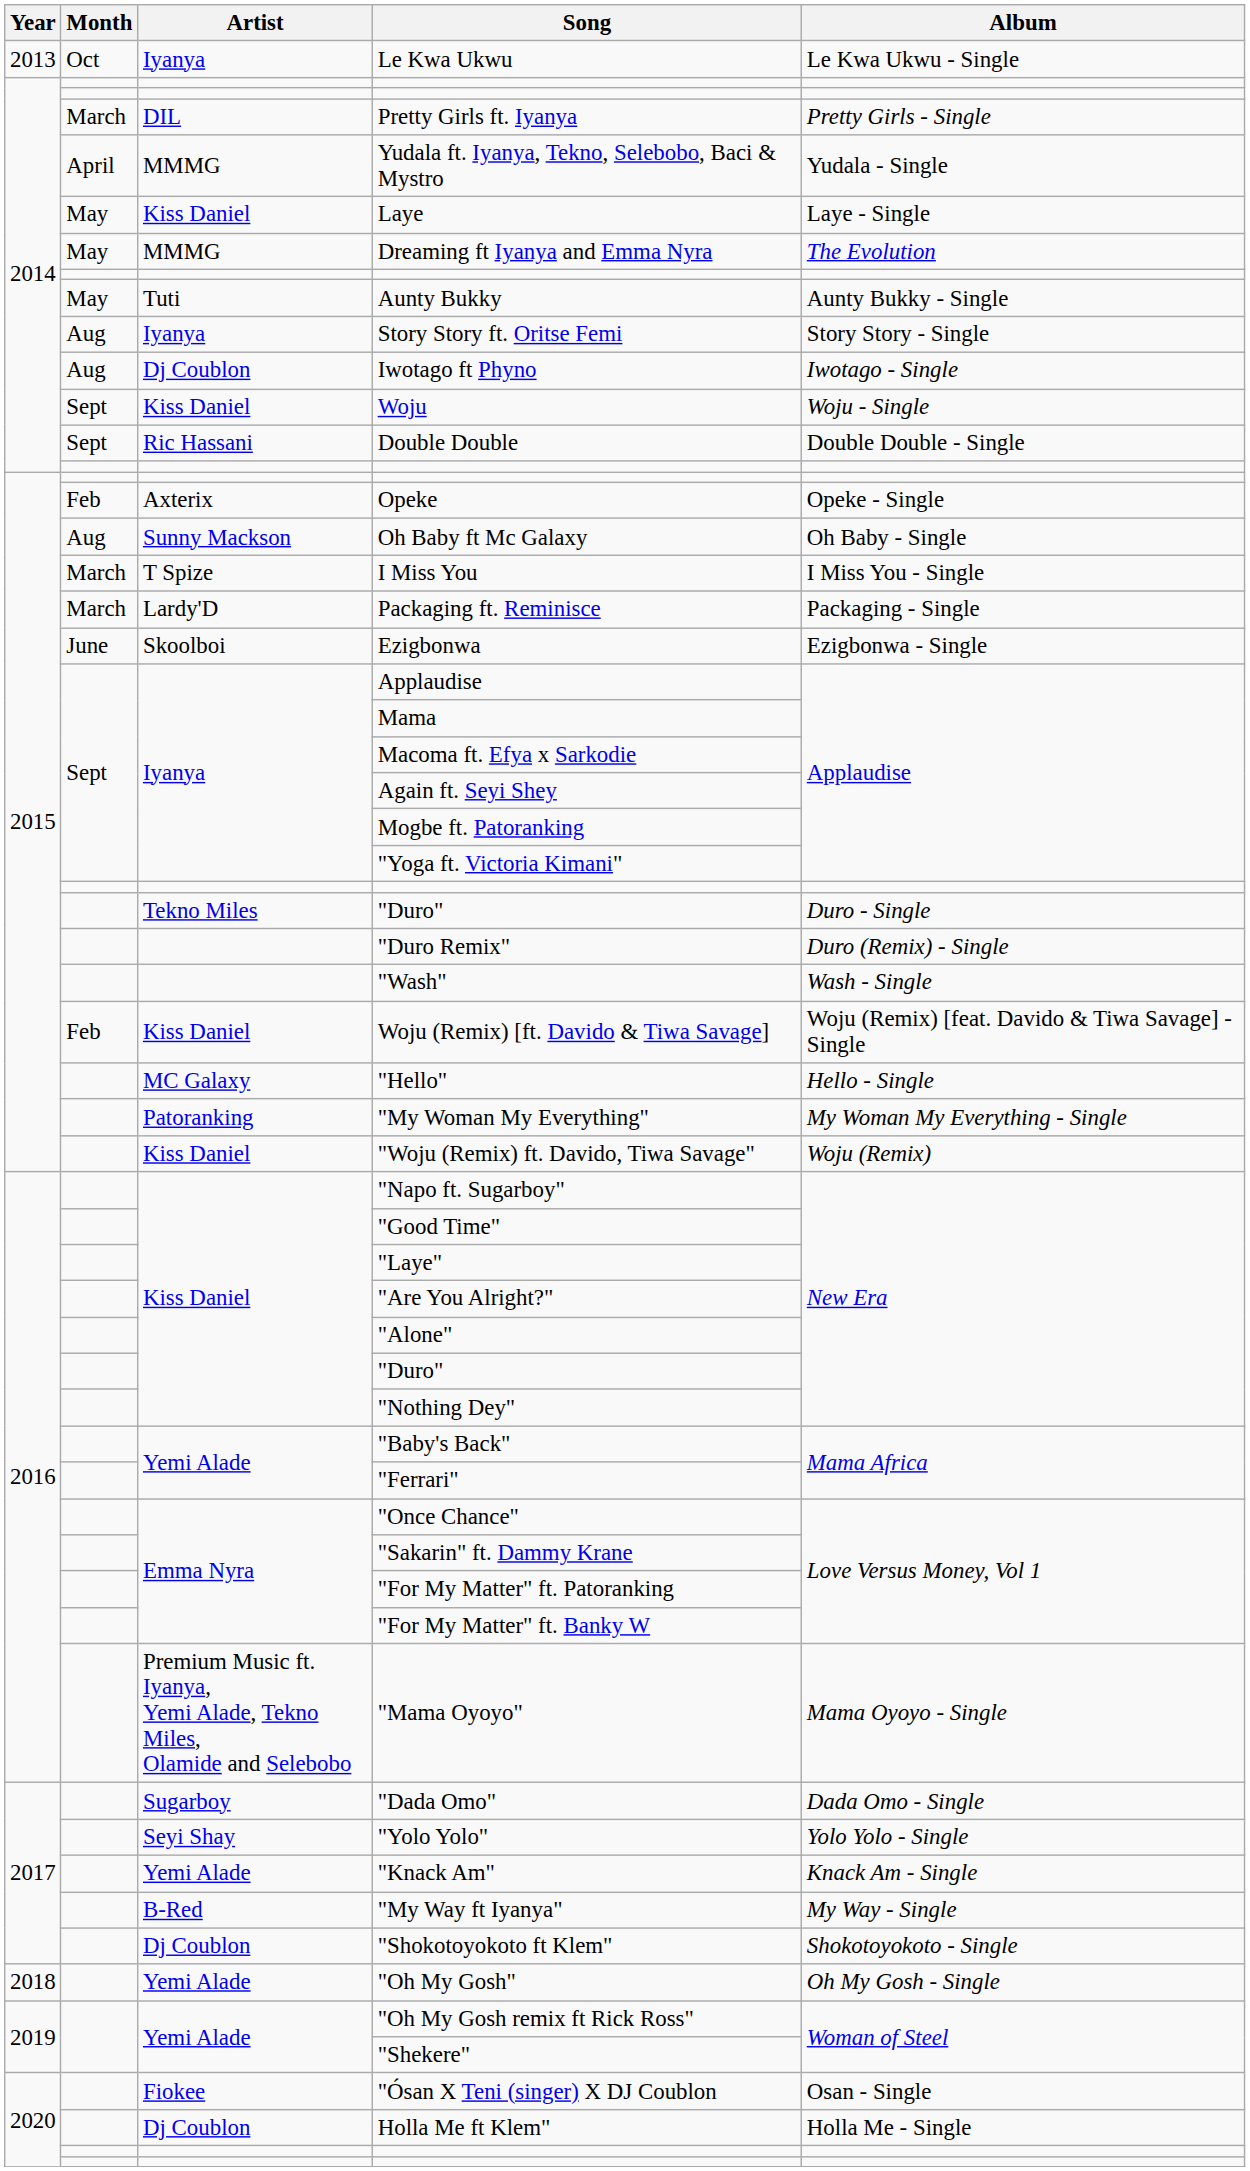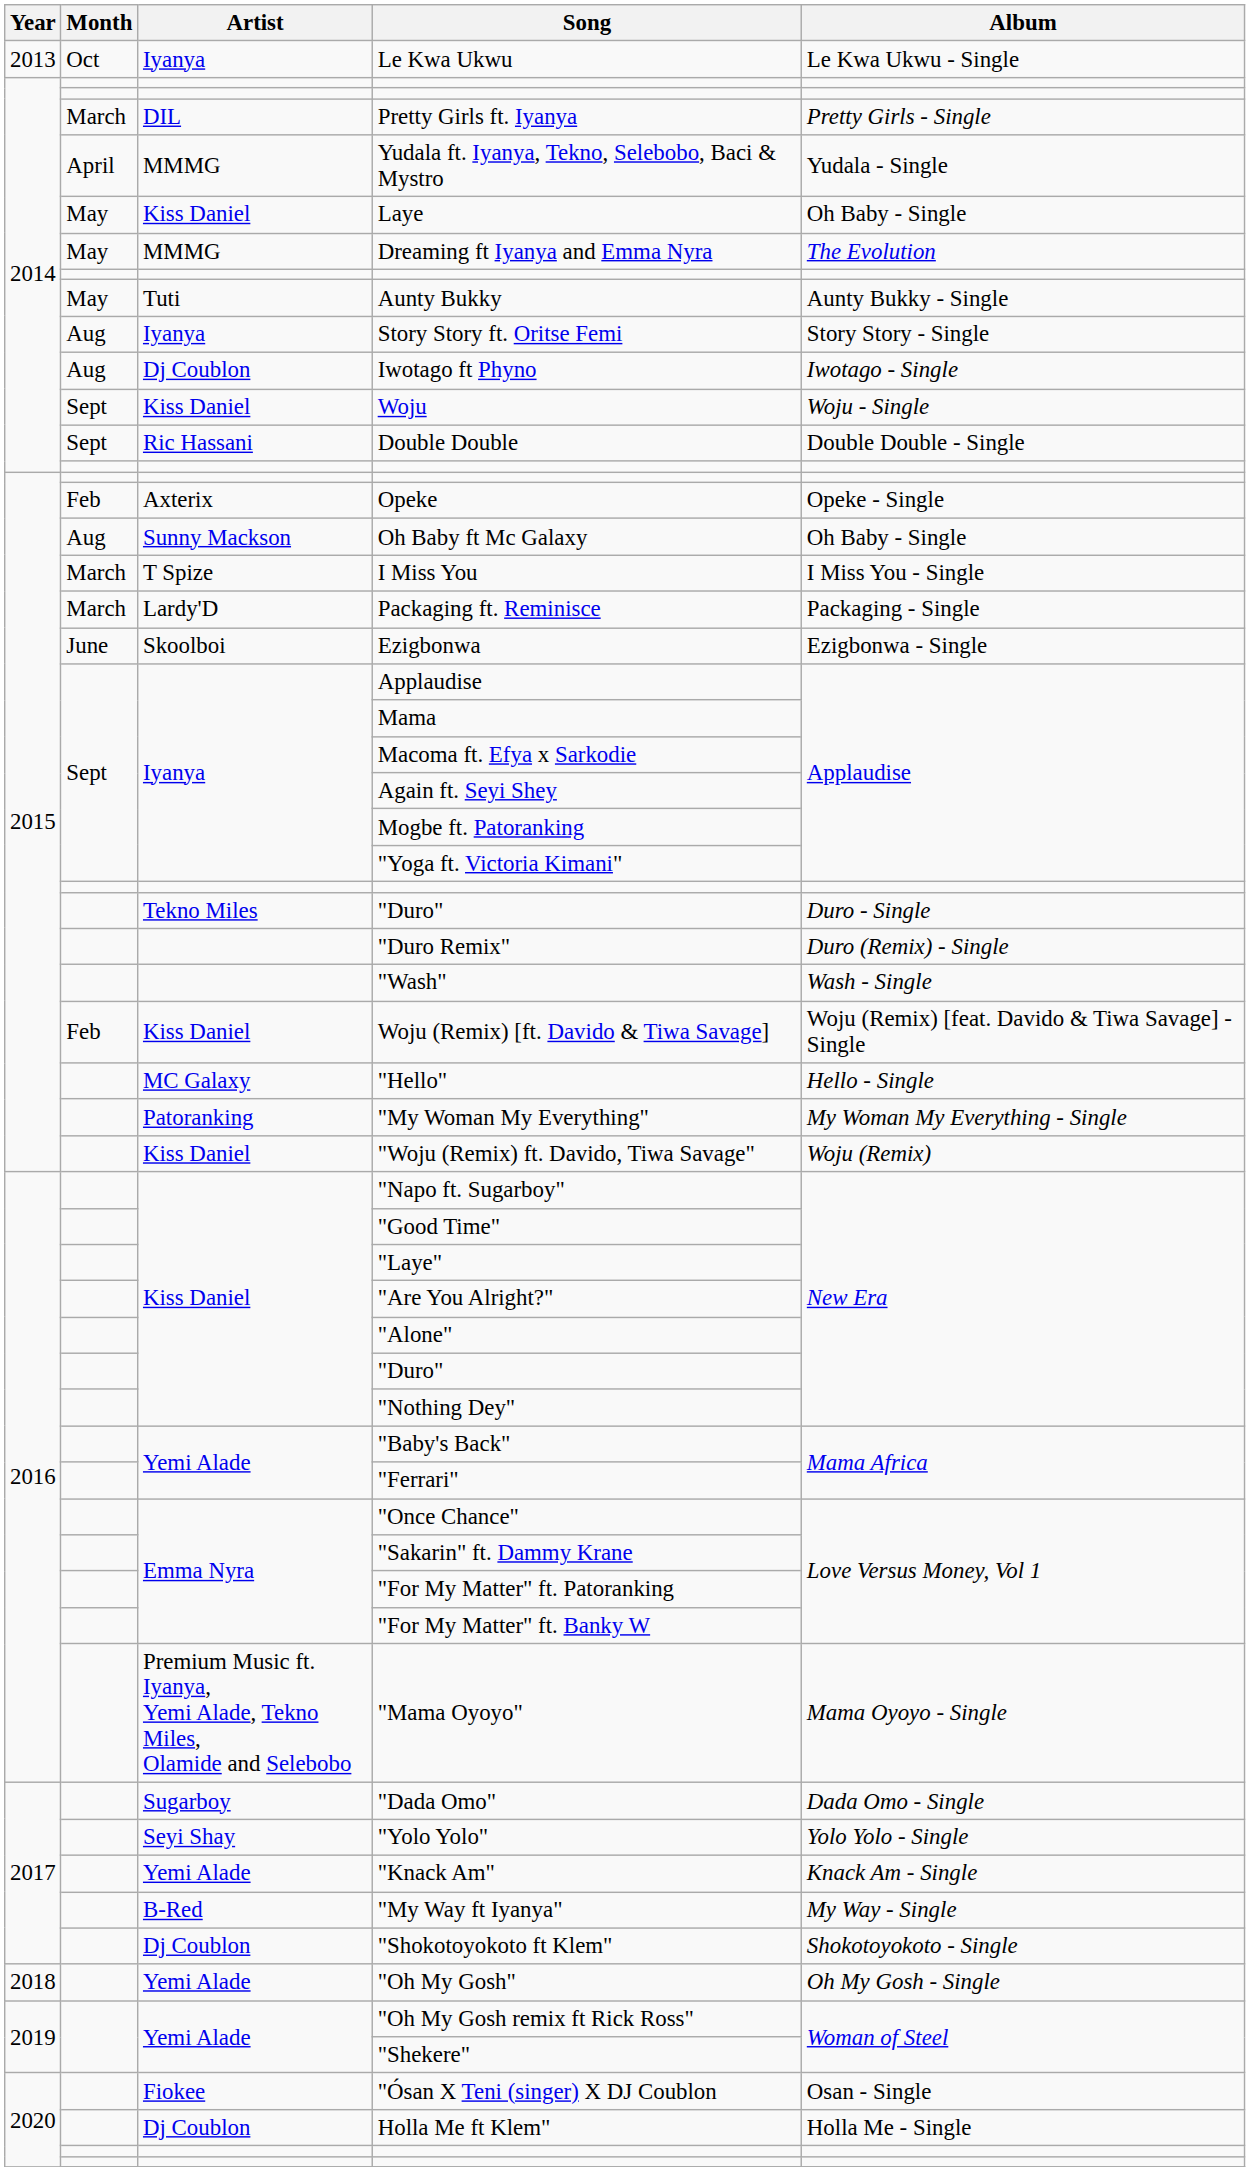 <table class ="wikitable">
 <tr>
 <th>Year</th>
 <th>Month</th>
 <th>Artist</th>
 <th>Song</th>
 <th>Album</th>
 </tr>
 <tr>
 <td>2013</td>
 <td>Oct</td>
 <td><a href='#'>Iyanya</a></td>
 <td>Le Kwa Ukwu</td>
 <td>Le Kwa Ukwu - Single</td>
 </tr>
 <tr>
 <td rowspan="13">2014</td>
 <td></td>
 <td></td>
 <td></td>
 <td></td>
 </tr>
 <tr>
 <td></td>
 <td></td>
 <td></td>
 <td></td>
 </tr>
 <tr>
 <td>March</td>
 <td><a href='#'>DIL</a></td>
 <td>Pretty Girls ft. <a href='#'>Iyanya</a></td>
 <td><em>Pretty Girls - Single</em></td>
 </tr>
 <tr>
 <td>April</td>
 <td>MMMG</td>
 <td>Yudala ft. <a href='#'>Iyanya</a>, <a href='#'>Tekno</a>, <a href='#'>Selebobo</a>, Baci & Mystro</td>
 <td>Yudala - Single</td>
 </tr>
 <tr>
 <td>May</td>
 <td><a href='#'>Kiss Daniel</a></td>
 <td>Laye</td>
-<td>Laye - Single</td>
+<td>Oh Baby - Single</td>
 </tr>
 <tr>
 <td>May</td>
 <td>MMMG</td>
 <td>Dreaming ft <a href='#'>Iyanya</a> and <a href='#'>Emma Nyra</a></td>
 <td><em><a href='#'>The Evolution</a></em></td>
 </tr>
 <tr>
 <td></td>
 <td></td>
 <td></td>
 <td></td>
 </tr>
 <tr>
 <td>May</td>
 <td>Tuti</td>
 <td>Aunty Bukky</td>
 <td>Aunty Bukky - Single</td>
 </tr>
 <tr>
 <td>Aug</td>
 <td><a href='#'>Iyanya</a></td>
 <td>Story Story ft. <a href='#'>Oritse Femi</a></td>
 <td>Story Story - Single</td>
 </tr>
 <tr>
 <td>Aug</td>
 <td><a href='#'>Dj Coublon</a></td>
 <td>Iwotago ft <a href='#'>Phyno</a></td>
 <td><em>Iwotago - Single</em></td>
 </tr>
 <tr>
 <td>Sept</td>
 <td><a href='#'>Kiss Daniel</a></td>
 <td><a href='#'>Woju</a></td>
 <td><em>Woju - Single</em></td>
 </tr>
 <tr>
 <td>Sept</td>
 <td><a href='#'>Ric Hassani</a></td>
 <td>Double Double</td>
 <td>Double Double - Single</td>
 </tr>
 <tr>
 <td></td>
 <td></td>
 <td></td>
 <td></td>
 </tr>
 <tr>
 <td rowspan="20">2015</td>
 <td></td>
 <td></td>
 <td></td>
 <td></td>
 </tr>
 <tr>
 <td>Feb</td>
 <td>Axterix</td>
 <td>Opeke</td>
 <td>Opeke - Single</td>
 </tr>
 <tr>
 <td>Aug</td>
 <td><a href='#'>Sunny Mackson</a></td>
 <td>Oh Baby ft Mc Galaxy</td>
 <td>Oh Baby - Single</td>
 </tr>
 <tr>
 <td>March</td>
 <td>T Spize</td>
 <td>I Miss You</td>
 <td>I Miss You - Single</td>
 </tr>
 <tr>
 <td>March</td>
 <td>Lardy'D</td>
 <td>Packaging ft. <a href='#'>Reminisce</a></td>
 <td>Packaging - Single</td>
 </tr>
 <tr>
 <td>June</td>
 <td>Skoolboi</td>
 <td>Ezigbonwa</td>
 <td>Ezigbonwa - Single</td>
 </tr>
 <tr>
 <td rowspan="6">Sept</td>
 <td rowspan="6"><a href='#'>Iyanya</a></td>
 <td>Applaudise</td>
 <td rowspan="6"><a href='#'>Applaudise</a></td>
 </tr>
 <tr>
 <td>Mama</td>
 </tr>
 <tr>
 <td>Macoma ft. <a href='#'>Efya</a> x <a href='#'>Sarkodie</a></td>
 </tr>
 <tr>
 <td>Again ft. <a href='#'>Seyi Shey</a></td>
 </tr>
 <tr>
 <td>Mogbe ft. <a href='#'>Patoranking</a></td>
 </tr>
 <tr>
 <td>"Yoga ft. <a href='#'>Victoria Kimani</a>"</td>
 </tr>
 <tr>
 <td></td>
 <td></td>
 <td></td>
 <td></td>
 </tr>
 <tr>
 <td></td>
 <td><a href='#'>Tekno Miles</a></td>
 <td>"Duro"</td>
 <td><em>Duro - Single</em></td>
 </tr>
 <tr>
 <td></td>
 <td></td>
 <td>"Duro Remix"</td>
 <td><em>Duro (Remix) - Single</em></td>
 </tr>
 <tr>
 <td></td>
 <td></td>
 <td>"Wash"</td>
 <td><em>Wash - Single</em></td>
 </tr>
 <tr>
 <td>Feb</td>
 <td><a href='#'>Kiss Daniel</a></td>
 <td>Woju (Remix) [ft. <a href='#'>Davido</a> & <a href='#'>Tiwa Savage</a>]</td>
 <td>Woju (Remix) [feat. Davido & Tiwa Savage] - Single</td>
 </tr>
 <tr>
 <td></td>
 <td><a href='#'>MC Galaxy</a></td>
 <td>"Hello"</td>
 <td><em>Hello - Single</em></td>
 </tr>
 <tr>
 <td></td>
 <td><a href='#'>Patoranking</a></td>
 <td>"My Woman My Everything"</td>
 <td><em>My Woman My Everything - Single</em></td>
 </tr>
 <tr>
 <td></td>
 <td><a href='#'>Kiss Daniel</a></td>
 <td>"Woju (Remix) ft. Davido, Tiwa Savage"</td>
 <td><em>Woju (Remix)</em></td>
 </tr>
 <tr>
 <td rowspan="14">2016</td>
 <td></td>
 <td rowspan="7"><a href='#'>Kiss Daniel</a></td>
 <td>"Napo ft. Sugarboy"</td>
 <td rowspan="7"><em><a href='#'>New Era</a></em></td>
 </tr>
 <tr>
 <td></td>
 <td>"Good Time"</td>
 </tr>
 <tr>
 <td></td>
 <td>"Laye"</td>
 </tr>
 <tr>
 <td></td>
 <td>"Are You Alright?"</td>
 </tr>
 <tr>
 <td></td>
 <td>"Alone"</td>
 </tr>
 <tr>
 <td></td>
 <td>"Duro"</td>
 </tr>
 <tr>
 <td></td>
 <td>"Nothing Dey"</td>
 </tr>
 <tr>
 <td></td>
 <td rowspan="2"><a href='#'>Yemi Alade</a></td>
 <td>"Baby's Back"</td>
 <td rowspan="2"><em><a href='#'>Mama Africa</a></em></td>
 </tr>
 <tr>
 <td></td>
 <td>"Ferrari"</td>
 </tr>
 <tr>
 <td></td>
 <td rowspan="4"><a href='#'>Emma Nyra</a></td>
 <td>"Once Chance"</td>
 <td rowspan="4"><em>Love Versus Money, Vol 1</em></td>
 </tr>
 <tr>
 <td></td>
 <td>"Sakarin" ft. <a href='#'>Dammy Krane</a></td>
 </tr>
 <tr>
 <td></td>
 <td>"For My Matter" ft. Patoranking</td>
 </tr>
 <tr>
 <td></td>
 <td>"For My Matter" ft. <a href='#'>Banky W</a></td>
 </tr>
 <tr>
 <td></td>
 <td>Premium Music ft. <a href='#'>Iyanya</a>,<br><a href='#'>Yemi Alade</a>, <a href='#'>Tekno Miles</a>,<br><a href='#'>Olamide</a> and <a href='#'>Selebobo</a></td>
 <td>"Mama Oyoyo"</td>
 <td><em>Mama Oyoyo - Single</em></td>
 </tr>
 <tr>
 <td rowspan="5">2017</td>
 <td></td>
 <td rowspan="1"><a href='#'>Sugarboy</a></td>
 <td>"Dada Omo"</td>
 <td rowspan="1"><em>Dada Omo - Single</em></td>
 </tr>
 <tr>
 <td></td>
 <td><a href='#'>Seyi Shay</a></td>
 <td>"Yolo Yolo"</td>
 <td><em>Yolo Yolo - Single</em></td>
 </tr>
 <tr>
 <td></td>
 <td><a href='#'>Yemi Alade</a></td>
 <td>"Knack Am"</td>
 <td><em>Knack Am - Single</em></td>
 </tr>
 <tr>
 <td></td>
 <td><a href='#'>B-Red</a></td>
 <td>"My Way ft Iyanya"</td>
 <td><em>My Way - Single</em></td>
 </tr>
 <tr>
 <td></td>
 <td><a href='#'>Dj Coublon</a></td>
 <td>"Shokotoyokoto ft Klem"</td>
 <td><em>Shokotoyokoto - Single</em></td>
 </tr>
 <tr>
 <td>2018</td>
 <td></td>
 <td><a href='#'>Yemi Alade</a></td>
 <td>"Oh My Gosh"</td>
 <td><em>Oh My Gosh - Single</em></td>
 </tr>
 <tr>
 <td rowspan="2">2019</td>
 <td rowspan="2"></td>
 <td rowspan="2"><a href='#'>Yemi Alade</a></td>
 <td>"Oh My Gosh remix ft Rick Ross"</td>
 <td rowspan="2"><em><a href='#'>Woman of Steel</a></em></td>
 </tr>
 <tr>
 <td>"Shekere"</td>
 </tr>
 <tr>
 <td rowspan="14">2020</td>
 <td></td>
 <td rowspan="1"><a href='#'>Fiokee</a></td>
 <td>"Ósan X <a href='#'>Teni (singer)</a> X DJ Coublon</td>
 <td rowspan="1">Osan - Single</td>
 </tr>
 <tr>
 <td></td>
 <td><a href='#'>Dj Coublon</a></td>
 <td>Holla Me ft Klem"</td>
 <td>Holla Me - Single</td>
 </tr>
 <tr>
 <td></td>
 <td></td>
 <td></td>
 <td></td>
 </tr>
 <tr>
 <td></td>
 <td></td>
 <td></td>
 <td></td>
 </tr>
 <tr>
 </tr>
 </table>
